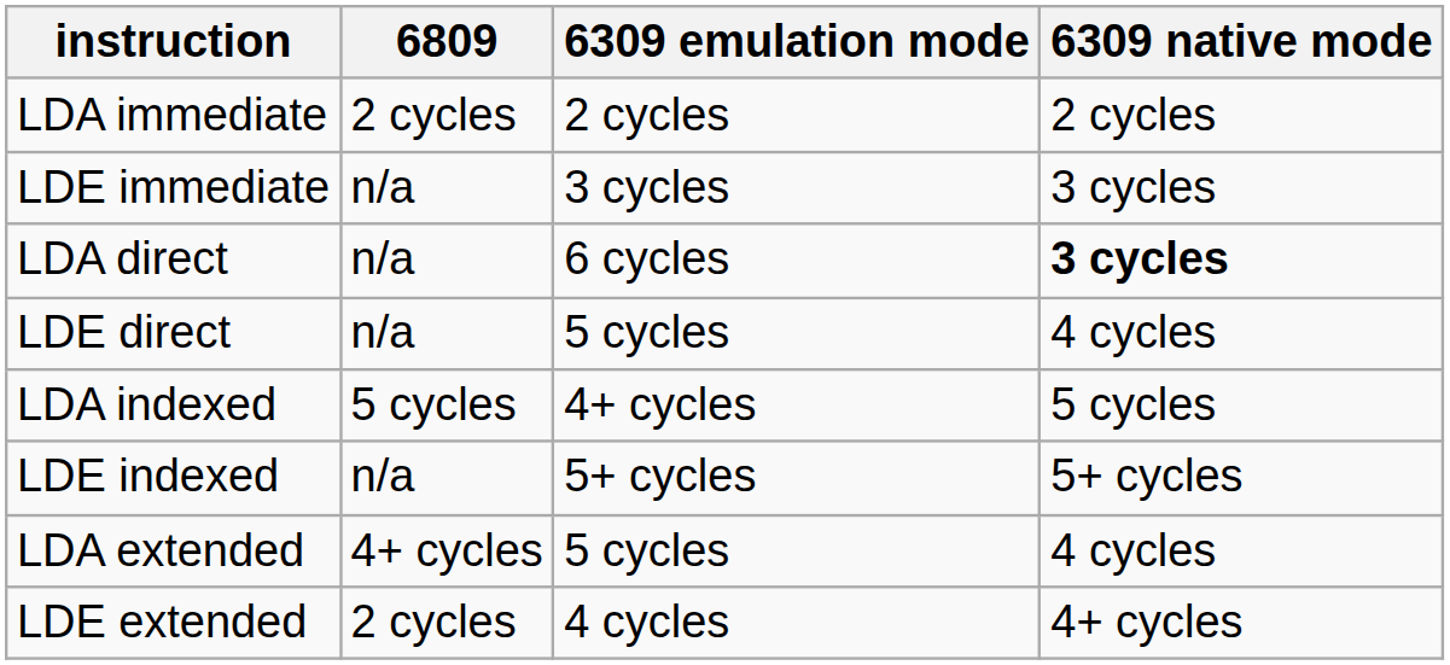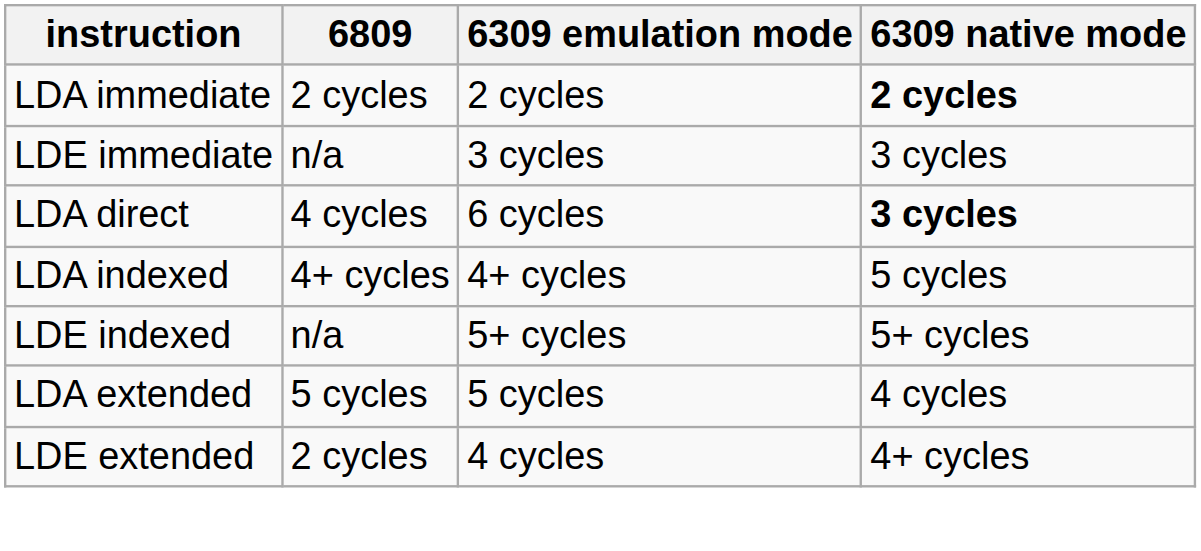 <table class="wikitable">
 <tr>
 <th scope="col">instruction</th>
 <th scope="col">6809</th>
 <th scope="col">6309 emulation mode</th>
 <th scope="col">6309 native mode</th>
 </tr>
 <tr>
 <td>LDA immediate</td>
 <td>2 cycles</td>
 <td>2 cycles</td>
-<td>2 cycles</td>
+<td><strong>2 cycles</strong></td>
 </tr>
 <tr>
 <td>LDE immediate</td>
 <td>n/a</td>
 <td>3 cycles</td>
 <td>3 cycles</td>
 </tr>
 <tr>
 <td>LDA direct</td>
-<td>n/a</td>
+<td>4 cycles</td>
 <td>6 cycles</td>
 <td><strong>3 cycles</strong></td>
 </tr>
 <tr>
-<td>LDE direct</td>
-<td>n/a</td>
-<td>5 cycles</td>
-<td>4 cycles</td>
-</tr>
-<tr>
 <td>LDA indexed</td>
-<td>5 cycles</td>
+<td>4+ cycles</td>
 <td>4+ cycles</td>
 <td>5 cycles</td>
 </tr>
 <tr>
 <td>LDE indexed</td>
 <td>n/a</td>
 <td>5+ cycles</td>
 <td>5+ cycles</td>
 </tr>
 <tr>
 <td>LDA extended</td>
-<td>4+ cycles</td>
+<td>5 cycles</td>
 <td>5 cycles</td>
 <td>4 cycles</td>
 </tr>
 <tr>
 <td>LDE extended</td>
 <td>2 cycles</td>
 <td>4 cycles</td>
 <td>4+ cycles</td>
 </tr>
 </table>
